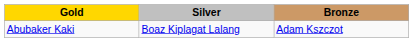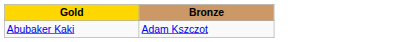 <table class="wikitable" style="text-align:left">
 <tr align="center">
 <td width=200 bgcolor=gold><strong>Gold</strong></td>
-<td width=200 bgcolor=silver><strong>Silver</strong></td>
 <td width=200 bgcolor=CC9966><strong>Bronze</strong></td>
 </tr>
 <tr>
 <td><a href='#'>Abubaker Kaki</a><br><em></em></td>
-<td><a href='#'>Boaz Kiplagat Lalang</a><br><em></em></td>
 <td><a href='#'>Adam Kszczot</a><br><em></em></td>
 </tr>
 </table>
